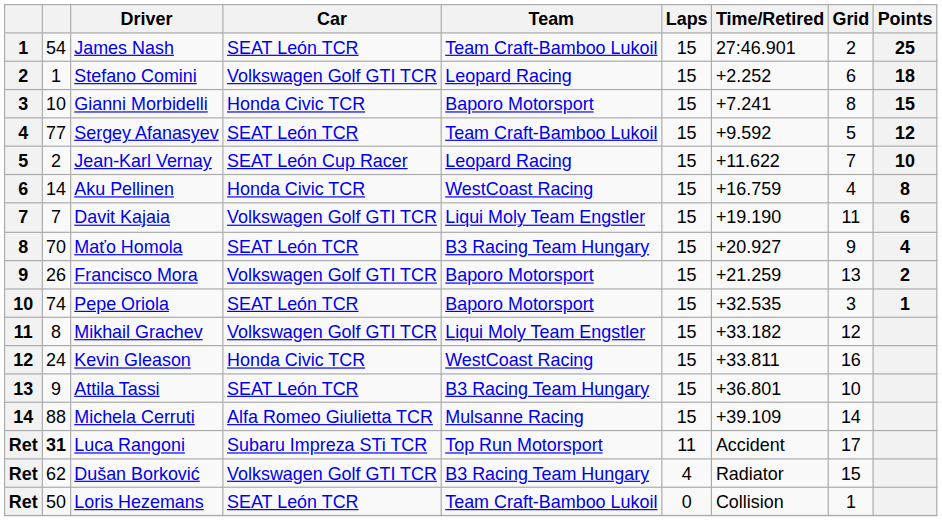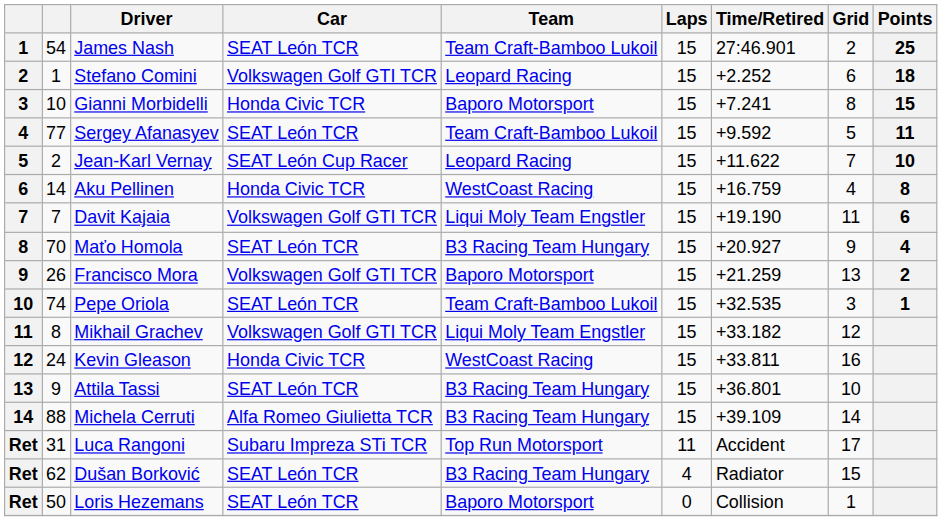 <table class="wikitable sortable" style="font-size:95%">
 <tr>
 <th></th>
 <th></th>
 <th>Driver</th>
 <th>Car</th>
 <th>Team</th>
 <th>Laps</th>
 <th>Time/Retired</th>
 <th>Grid</th>
 <th>Points</th>
 </tr>
 <tr>
 <th>1</th>
 <td align=center>54</td>
 <td> <a href='#'>James Nash</a></td>
 <td><a href='#'>SEAT León TCR</a></td>
 <td> <a href='#'>Team Craft-Bamboo Lukoil</a></td>
 <td align=center>15</td>
 <td>27:46.901</td>
 <td align=center>2</td>
 <th>25</th>
 </tr>
 <tr>
 <th>2</th>
 <td align=center>1</td>
 <td> <a href='#'>Stefano Comini</a></td>
 <td><a href='#'>Volkswagen Golf GTI TCR</a></td>
 <td> <a href='#'>Leopard Racing</a></td>
 <td align=center>15</td>
 <td>+2.252</td>
 <td align=center>6</td>
 <th>18</th>
 </tr>
 <tr>
 <th>3</th>
 <td align=center>10</td>
 <td> <a href='#'>Gianni Morbidelli</a></td>
 <td><a href='#'>Honda Civic TCR</a></td>
 <td> <a href='#'>Baporo Motorsport</a></td>
 <td align=center>15</td>
 <td>+7.241</td>
 <td align=center>8</td>
 <th>15</th>
 </tr>
 <tr>
 <th>4</th>
 <td align=center>77</td>
 <td> <a href='#'>Sergey Afanasyev</a></td>
 <td><a href='#'>SEAT León TCR</a></td>
 <td> <a href='#'>Team Craft-Bamboo Lukoil</a></td>
 <td align=center>15</td>
 <td>+9.592</td>
 <td align=center>5</td>
-<th>12</th>
+<th>11</th>
 </tr>
 <tr>
 <th>5</th>
 <td align=center>2</td>
 <td> <a href='#'>Jean-Karl Vernay</a></td>
 <td><a href='#'>SEAT León Cup Racer</a></td>
 <td> <a href='#'>Leopard Racing</a></td>
 <td align=center>15</td>
 <td>+11.622</td>
 <td align=center>7</td>
 <th>10</th>
 </tr>
 <tr>
 <th>6</th>
 <td align=center>14</td>
 <td> <a href='#'>Aku Pellinen</a></td>
 <td><a href='#'>Honda Civic TCR</a></td>
 <td> <a href='#'>WestCoast Racing</a></td>
 <td align=center>15</td>
 <td>+16.759</td>
 <td align=center>4</td>
 <th>8</th>
 </tr>
 <tr>
 <th>7</th>
 <td align=center>7</td>
 <td> <a href='#'>Davit Kajaia</a></td>
 <td><a href='#'>Volkswagen Golf GTI TCR</a></td>
 <td> <a href='#'>Liqui Moly Team Engstler</a></td>
 <td align=center>15</td>
 <td>+19.190</td>
 <td align=center>11</td>
 <th>6</th>
 </tr>
 <tr>
 <th>8</th>
 <td align=center>70</td>
 <td> <a href='#'>Maťo Homola</a></td>
 <td><a href='#'>SEAT León TCR</a></td>
 <td> <a href='#'>B3 Racing Team Hungary</a></td>
 <td align=center>15</td>
 <td>+20.927</td>
 <td align=center>9</td>
 <th>4</th>
 </tr>
 <tr>
 <th>9</th>
 <td align=center>26</td>
 <td> <a href='#'>Francisco Mora</a></td>
 <td><a href='#'>Volkswagen Golf GTI TCR</a></td>
 <td> <a href='#'>Baporo Motorsport</a></td>
 <td align=center>15</td>
 <td>+21.259</td>
 <td align=center>13</td>
 <th>2</th>
 </tr>
 <tr>
 <th>10</th>
 <td align=center>74</td>
 <td> <a href='#'>Pepe Oriola</a></td>
 <td><a href='#'>SEAT León TCR</a></td>
-<td> <a href='#'>Baporo Motorsport</a></td>
+<td> <a href='#'>Team Craft-Bamboo Lukoil</a></td>
 <td align=center>15</td>
 <td>+32.535</td>
 <td align=center>3</td>
 <th>1</th>
 </tr>
 <tr>
 <th>11</th>
 <td align=center>8</td>
 <td> <a href='#'>Mikhail Grachev</a></td>
 <td><a href='#'>Volkswagen Golf GTI TCR</a></td>
 <td> <a href='#'>Liqui Moly Team Engstler</a></td>
 <td align=center>15</td>
 <td>+33.182</td>
 <td align=center>12</td>
 <th></th>
 </tr>
 <tr>
 <th>12</th>
 <td align=center>24</td>
 <td> <a href='#'>Kevin Gleason</a></td>
 <td><a href='#'>Honda Civic TCR</a></td>
 <td> <a href='#'>WestCoast Racing</a></td>
 <td align=center>15</td>
 <td>+33.811</td>
 <td align=center>16</td>
 <th></th>
 </tr>
 <tr>
 <th>13</th>
 <td align=center>9</td>
 <td> <a href='#'>Attila Tassi</a></td>
 <td><a href='#'>SEAT León TCR</a></td>
 <td> <a href='#'>B3 Racing Team Hungary</a></td>
 <td align=center>15</td>
 <td>+36.801</td>
 <td align=center>10</td>
 <th></th>
 </tr>
 <tr>
 <th>14</th>
 <td align=center>88</td>
 <td> <a href='#'>Michela Cerruti</a></td>
 <td><a href='#'>Alfa Romeo Giulietta TCR</a></td>
-<td> <a href='#'>Mulsanne Racing</a></td>
+<td> <a href='#'>B3 Racing Team Hungary</a></td>
 <td align=center>15</td>
 <td>+39.109</td>
 <td align=center>14</td>
 <th></th>
 </tr>
 <tr>
 <th>Ret</th>
-<td align=center><strong>31</strong></td>
+<td align=center>31</td>
 <td> <a href='#'>Luca Rangoni</a></td>
 <td><a href='#'>Subaru Impreza STi TCR</a></td>
 <td> <a href='#'>Top Run Motorsport</a></td>
 <td align=center>11</td>
 <td>Accident</td>
 <td align=center>17</td>
 <th></th>
 </tr>
 <tr>
 <th>Ret</th>
 <td align=center>62</td>
 <td> <a href='#'>Dušan Borković</a></td>
-<td><a href='#'>Volkswagen Golf GTI TCR</a></td>
+<td><a href='#'>SEAT León TCR</a></td>
 <td> <a href='#'>B3 Racing Team Hungary</a></td>
 <td align=center>4</td>
 <td>Radiator</td>
 <td align=center>15</td>
 <th></th>
 </tr>
 <tr>
 <th>Ret</th>
 <td align=center>50</td>
 <td> <a href='#'>Loris Hezemans</a></td>
 <td><a href='#'>SEAT León TCR</a></td>
-<td> <a href='#'>Team Craft-Bamboo Lukoil</a></td>
+<td> <a href='#'>Baporo Motorsport</a></td>
 <td align=center>0</td>
 <td>Collision</td>
 <td align=center>1</td>
 <th></th>
 </tr>
 <tr>
 </tr>
 </table>
